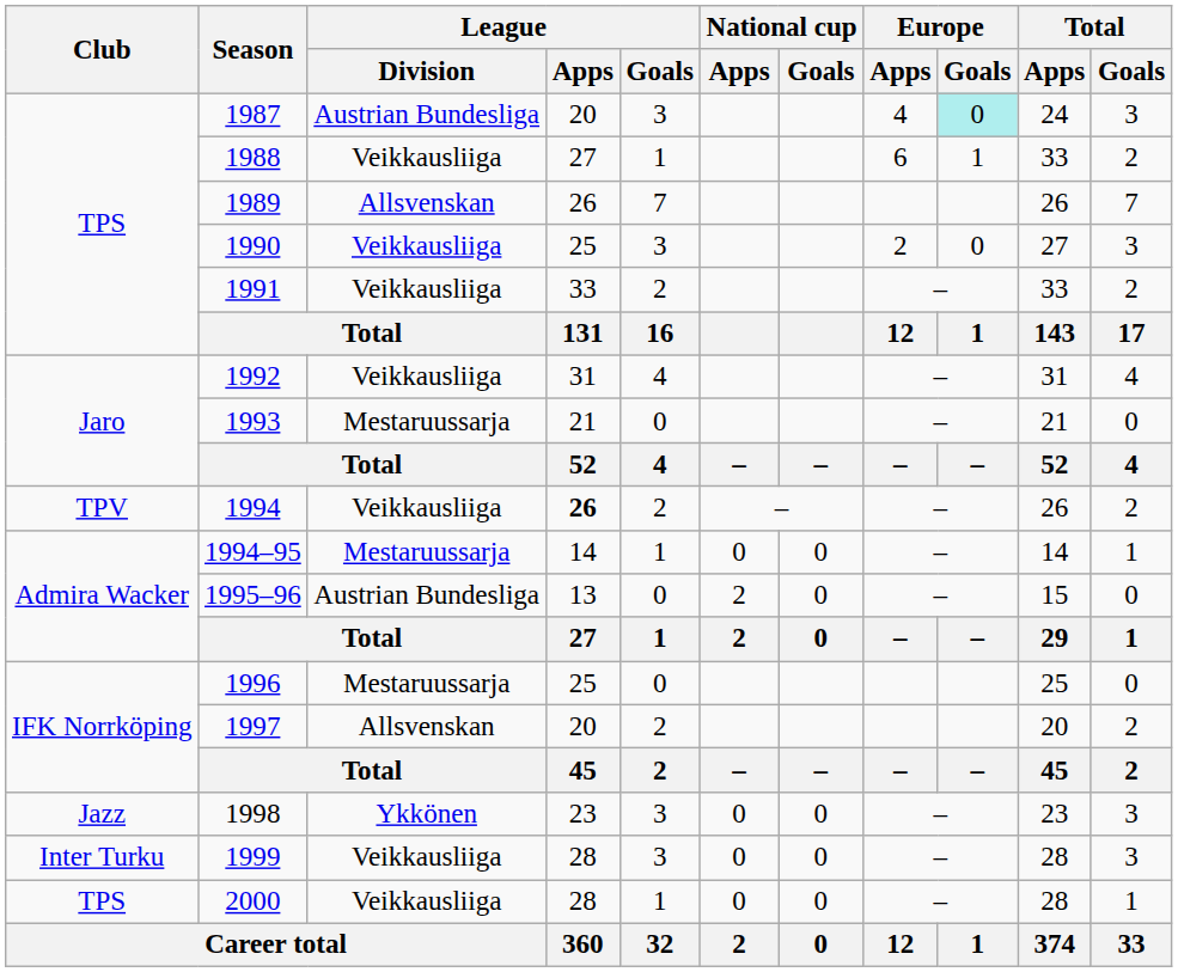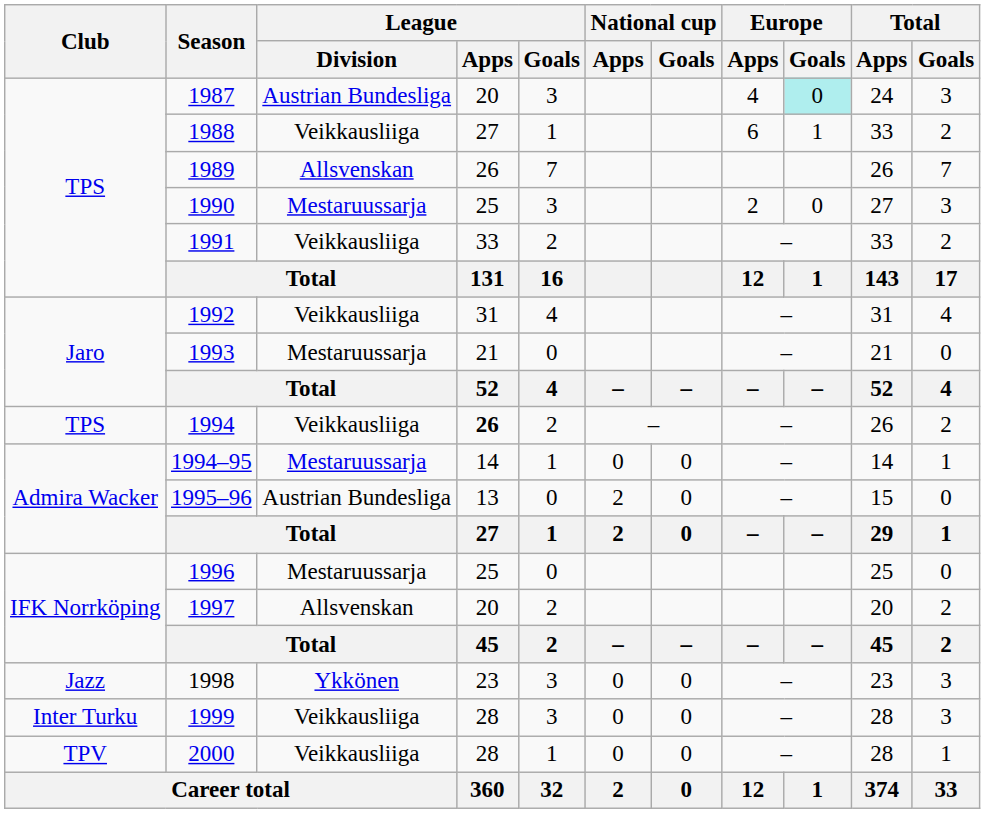 <table class="wikitable" style="text-align:center;">
 <tr>
 <th rowspan="2">Club</th>
 <th rowspan="2">Season</th>
 <th colspan="3">League</th>
 <th colspan="2">National cup</th>
 <th colspan="2">Europe</th>
 <th colspan="2">Total</th>
 </tr>
 <tr>
 <th>Division</th>
 <th>Apps</th>
 <th>Goals</th>
 <th>Apps</th>
 <th>Goals</th>
 <th>Apps</th>
 <th>Goals</th>
 <th>Apps</th>
 <th>Goals</th>
 </tr>
 <tr>
 <td rowspan="6"><a href='#'>TPS</a></td>
 <td><a href='#'>1987</a></td>
 <td><a href='#'>Austrian Bundesliga</a></td>
 <td>20</td>
 <td>3</td>
 <td></td>
 <td></td>
 <td>4</td>
 <td style="background: paleturquoise;">0</td>
 <td>24</td>
 <td>3</td>
 </tr>
 <tr>
 <td><a href='#'>1988</a></td>
 <td>Veikkausliiga</td>
 <td>27</td>
 <td>1</td>
 <td></td>
 <td></td>
 <td>6</td>
 <td>1</td>
 <td>33</td>
 <td>2</td>
 </tr>
 <tr>
 <td><a href='#'>1989</a></td>
 <td><a href='#'>Allsvenskan</a></td>
 <td>26</td>
 <td>7</td>
 <td></td>
 <td></td>
 <td></td>
 <td></td>
 <td>26</td>
 <td>7</td>
 </tr>
 <tr>
 <td><a href='#'>1990</a></td>
-<td><a href='#'>Veikkausliiga</a></td>
+<td><a href='#'>Mestaruussarja</a></td>
 <td>25</td>
 <td>3</td>
 <td></td>
 <td></td>
 <td>2</td>
 <td>0</td>
 <td>27</td>
 <td>3</td>
 </tr>
 <tr>
 <td><a href='#'>1991</a></td>
 <td>Veikkausliiga</td>
 <td>33</td>
 <td>2</td>
 <td></td>
 <td></td>
 <td colspan="2">–</td>
 <td>33</td>
 <td>2</td>
 </tr>
 <tr>
 <th colspan="2">Total</th>
 <th>131</th>
 <th>16</th>
 <th></th>
 <th></th>
 <th>12</th>
 <th>1</th>
 <th>143</th>
 <th>17</th>
 </tr>
 <tr>
 <td rowspan="3"><a href='#'>Jaro</a></td>
 <td><a href='#'>1992</a></td>
 <td>Veikkausliiga</td>
 <td>31</td>
 <td>4</td>
 <td></td>
 <td></td>
 <td colspan="2">–</td>
 <td>31</td>
 <td>4</td>
 </tr>
 <tr>
 <td><a href='#'>1993</a></td>
 <td>Mestaruussarja</td>
 <td>21</td>
 <td>0</td>
 <td></td>
 <td></td>
 <td colspan="2">–</td>
 <td>21</td>
 <td>0</td>
 </tr>
 <tr>
 <th colspan="2">Total</th>
 <th>52</th>
 <th>4</th>
 <th>–</th>
 <th>–</th>
 <th>–</th>
 <th>–</th>
 <th>52</th>
 <th>4</th>
 </tr>
 <tr>
-<td><a href='#'>TPV</a></td>
+<td><a href='#'>TPS</a></td>
 <td><a href='#'>1994</a></td>
 <td>Veikkausliiga</td>
 <td><strong>26</strong></td>
 <td>2</td>
 <td colspan="2">–</td>
 <td colspan="2">–</td>
 <td>26</td>
 <td>2</td>
 </tr>
 <tr>
 <td rowspan="3"><a href='#'>Admira Wacker</a></td>
 <td><a href='#'>1994–95</a></td>
 <td><a href='#'>Mestaruussarja</a></td>
 <td>14</td>
 <td>1</td>
 <td>0</td>
 <td>0</td>
 <td colspan="2">–</td>
 <td>14</td>
 <td>1</td>
 </tr>
 <tr>
 <td><a href='#'>1995–96</a></td>
 <td>Austrian Bundesliga</td>
 <td>13</td>
 <td>0</td>
 <td>2</td>
 <td>0</td>
 <td colspan="2">–</td>
 <td>15</td>
 <td>0</td>
 </tr>
 <tr>
 <th colspan="2">Total</th>
 <th>27</th>
 <th>1</th>
 <th>2</th>
 <th>0</th>
 <th>–</th>
 <th>–</th>
 <th>29</th>
 <th>1</th>
 </tr>
 <tr>
 <td rowspan="3"><a href='#'>IFK Norrköping</a></td>
 <td><a href='#'>1996</a></td>
 <td>Mestaruussarja</td>
 <td>25</td>
 <td>0</td>
 <td></td>
 <td></td>
 <td></td>
 <td></td>
 <td>25</td>
 <td>0</td>
 </tr>
 <tr>
 <td><a href='#'>1997</a></td>
 <td>Allsvenskan</td>
 <td>20</td>
 <td>2</td>
 <td></td>
 <td></td>
 <td></td>
 <td></td>
 <td>20</td>
 <td>2</td>
 </tr>
 <tr>
 <th colspan="2">Total</th>
 <th>45</th>
 <th>2</th>
 <th>–</th>
 <th>–</th>
 <th>–</th>
 <th>–</th>
 <th>45</th>
 <th>2</th>
 </tr>
 <tr>
 <td><a href='#'>Jazz</a></td>
 <td>1998</td>
 <td><a href='#'>Ykkönen</a></td>
 <td>23</td>
 <td>3</td>
 <td>0</td>
 <td>0</td>
 <td colspan="2">–</td>
 <td>23</td>
 <td>3</td>
 </tr>
 <tr>
 <td><a href='#'>Inter Turku</a></td>
 <td><a href='#'>1999</a></td>
 <td>Veikkausliiga</td>
 <td>28</td>
 <td>3</td>
 <td>0</td>
 <td>0</td>
 <td colspan="2">–</td>
 <td>28</td>
 <td>3</td>
 </tr>
 <tr>
-<td><a href='#'>TPS</a></td>
+<td><a href='#'>TPV</a></td>
 <td><a href='#'>2000</a></td>
 <td>Veikkausliiga</td>
 <td>28</td>
 <td>1</td>
 <td>0</td>
 <td>0</td>
 <td colspan="2">–</td>
 <td>28</td>
 <td>1</td>
 </tr>
 <tr>
 <th colspan="3">Career total</th>
 <th>360</th>
 <th>32</th>
 <th>2</th>
 <th>0</th>
 <th>12</th>
 <th>1</th>
 <th>374</th>
 <th>33</th>
 </tr>
 </table>
